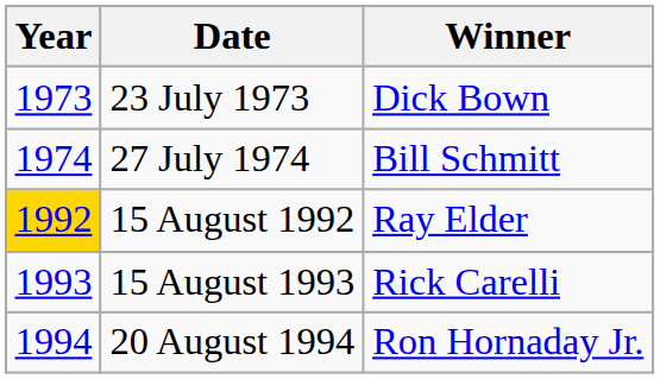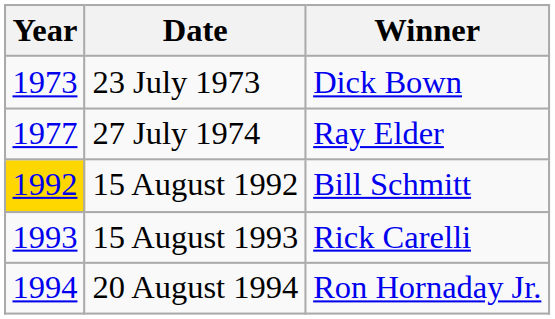 <table class="wikitable">
 <tr>
 <th>Year</th>
 <th>Date</th>
 <th>Winner</th>
 </tr>
 <tr>
 <td><a href='#'>1973</a></td>
 <td>23 July 1973</td>
 <td> <a href='#'>Dick Bown</a></td>
 </tr>
 <tr>
-<td><a href='#'>1974</a></td>
+<td><a href='#'>1977</a></td>
 <td>27 July 1974</td>
-<td> <a href='#'>Bill Schmitt</a></td>
+<td> <a href='#'>Ray Elder</a></td>
 </tr>
 <tr>
 <td style="background: gold;"><a href='#'>1992</a></td>
 <td>15 August 1992</td>
-<td> <a href='#'>Ray Elder</a></td>
+<td> <a href='#'>Bill Schmitt</a></td>
 </tr>
 <tr>
 <td><a href='#'>1993</a></td>
 <td>15 August 1993</td>
 <td> <a href='#'>Rick Carelli</a></td>
 </tr>
 <tr>
 <td><a href='#'>1994</a></td>
 <td>20 August 1994</td>
 <td> <a href='#'>Ron Hornaday Jr.</a></td>
 </tr>
 </table>
